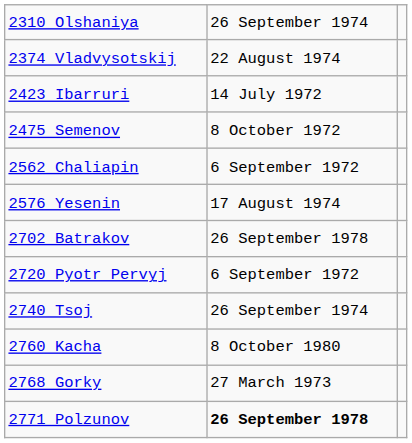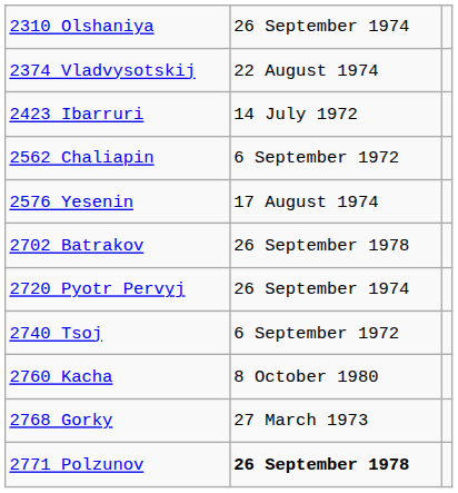 <table class="wikitable" style="font-size: 89%; float: left; width: 26em; margin-right: 1em; line-height: 1.65em; !important; height: 324px;">
 <tr>
 <td><a href='#'>2310 Olshaniya</a></td>
 <td>26 September 1974</td>
 <td></td>
 </tr>
 <tr>
 <td><a href='#'>2374 Vladvysotskij</a></td>
 <td>22 August 1974</td>
 <td></td>
 </tr>
 <tr>
 <td><a href='#'>2423 Ibarruri</a></td>
 <td>14 July 1972</td>
-<td></td>
-</tr>
-<tr>
-<td><a href='#'>2475 Semenov</a></td>
-<td>8 October 1972</td>
 <td></td>
 </tr>
 <tr>
 <td><a href='#'>2562 Chaliapin</a></td>
 <td>6 September 1972</td>
 <td></td>
 </tr>
 <tr>
 <td><a href='#'>2576 Yesenin</a></td>
 <td>17 August 1974</td>
 <td></td>
 </tr>
 <tr>
 <td><a href='#'>2702 Batrakov</a></td>
 <td>26 September 1978</td>
 <td></td>
 </tr>
 <tr>
 <td><a href='#'>2720 Pyotr Pervyj</a></td>
-<td>6 September 1972</td>
+<td>26 September 1974</td>
 <td></td>
 </tr>
 <tr>
 <td><a href='#'>2740 Tsoj</a></td>
-<td>26 September 1974</td>
+<td>6 September 1972</td>
 <td></td>
 </tr>
 <tr>
 <td><a href='#'>2760 Kacha</a></td>
 <td>8 October 1980</td>
 <td></td>
 </tr>
 <tr>
 <td><a href='#'>2768 Gorky</a></td>
 <td>27 March 1973</td>
 <td></td>
 </tr>
 <tr>
 <td><a href='#'>2771 Polzunov</a></td>
 <td><strong>26 September 1978</strong></td>
 <td></td>
 </tr>
 </table>
